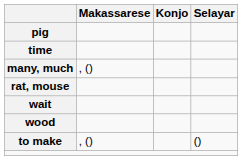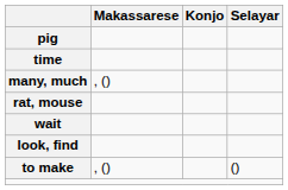 <table class="wikitable">
 <tr>
 <th></th>
 <th>Makassarese</th>
 <th>Konjo</th>
 <th>Selayar</th>
 </tr>
 <tr>
 <th>pig</th>
 <td></td>
 <td></td>
 <td></td>
 </tr>
 <tr>
 <th>time</th>
 <td></td>
 <td></td>
 <td></td>
 </tr>
 <tr>
 <th>many, much</th>
 <td>, ()</td>
 <td></td>
 <td></td>
 </tr>
 <tr>
 <th>rat, mouse</th>
 <td></td>
 <td></td>
 <td></td>
 </tr>
 <tr>
 <th>wait</th>
 <td></td>
 <td></td>
 <td></td>
 </tr>
 <tr>
-<th>wood</th>
+<th>look, find</th>
 <td></td>
 <td></td>
 <td></td>
 </tr>
 <tr>
 <th>to make</th>
 <td>, ()</td>
 <td></td>
 <td>()</td>
 </tr>
 <tr>
 <td colspan= 4></td>
 </tr>
 </table>
